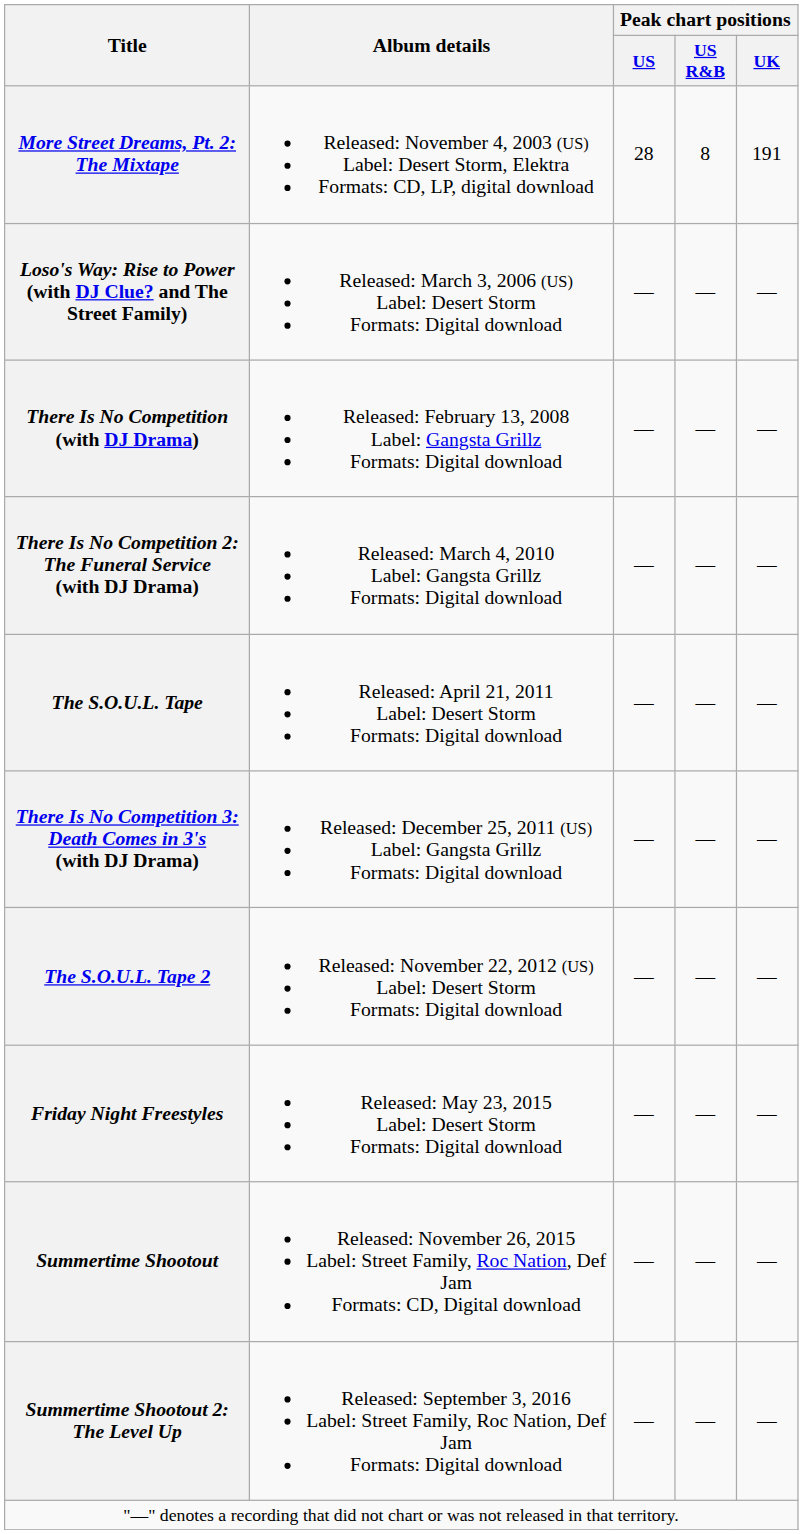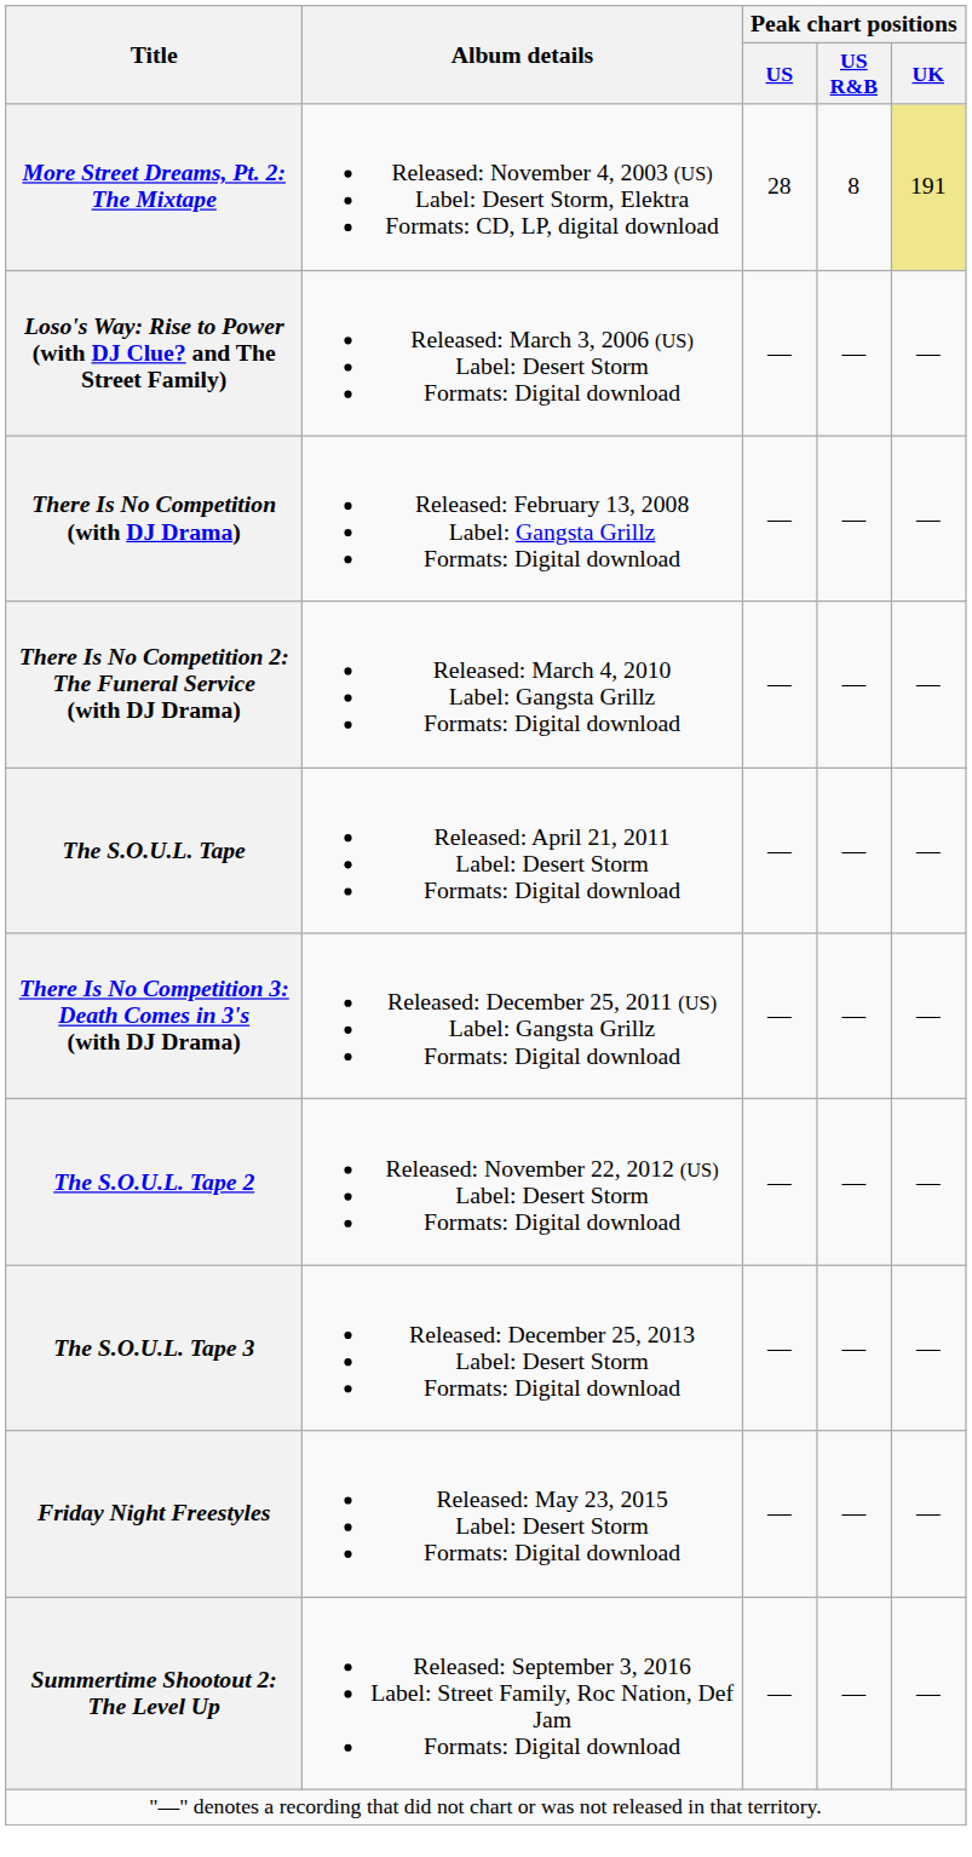 <table class="wikitable plainrowheaders" style="text-align:center;">
 <tr>
 <th scope="col" rowspan="2" style="width:12em;">Title</th>
 <th scope="col" rowspan="2" style="width:18em;">Album details</th>
 <th scope="col" colspan="3">Peak chart positions</th>
 </tr>
 <tr>
 <th scope="col" style="width:3em;font-size:90%;"><a href='#'>US</a><br></th>
 <th scope="col" style="width:3em;font-size:90%;"><a href='#'>US<br>R&B</a><br></th>
 <th scope="col" style="width:3em;font-size:90%;"><a href='#'>UK</a><br></th>
 </tr>
 <tr>
 <th scope="row"><em><a href='#'>More Street Dreams, Pt. 2: The Mixtape</a></em></th>
 <td><br><ul><li>Released: November 4, 2003 <small>(US)</small></li><li>Label: Desert Storm, Elektra</li><li>Formats: CD, LP, digital download</li></ul></td>
 <td>28</td>
 <td>8</td>
-<td>191</td>
+<td style="background: khaki;">191</td>
 </tr>
 <tr>
 <th scope="row"><em>Loso's Way: Rise to Power</em><br><span>(with <a href='#'>DJ Clue?</a> and The Street Family)</span></th>
 <td><br><ul><li>Released: March 3, 2006 <small>(US)</small></li><li>Label: Desert Storm</li><li>Formats: Digital download</li></ul></td>
 <td>—</td>
 <td>—</td>
 <td>—</td>
 </tr>
 <tr>
 <th scope="row"><em>There Is No Competition</em><br><span>(with <a href='#'>DJ Drama</a>)</span></th>
 <td><br><ul><li>Released: February 13, 2008</li><li>Label: <a href='#'>Gangsta Grillz</a></li><li>Formats: Digital download</li></ul></td>
 <td>—</td>
 <td>—</td>
 <td>—</td>
 </tr>
 <tr>
 <th scope="row"><em>There Is No Competition 2: The Funeral Service</em><br><span>(with DJ Drama)</span></th>
 <td><br><ul><li>Released: March 4, 2010</li><li>Label: Gangsta Grillz</li><li>Formats: Digital download</li></ul></td>
 <td>—</td>
 <td>—</td>
 <td>—</td>
 </tr>
 <tr>
 <th scope="row"><em>The S.O.U.L. Tape</em></th>
 <td><br><ul><li>Released: April 21, 2011</li><li>Label: Desert Storm</li><li>Formats: Digital download</li></ul></td>
 <td>—</td>
 <td>—</td>
 <td>—</td>
 </tr>
 <tr>
 <th scope="row"><em><a href='#'>There Is No Competition 3: Death Comes in 3's</a></em><br><span>(with DJ Drama)</span></th>
 <td><br><ul><li>Released: December 25, 2011 <small>(US)</small></li><li>Label: Gangsta Grillz</li><li>Formats: Digital download</li></ul></td>
 <td>—</td>
 <td>—</td>
 <td>—</td>
 </tr>
 <tr>
 <th scope="row"><em><a href='#'>The S.O.U.L. Tape 2</a></em></th>
 <td><br><ul><li>Released: November 22, 2012 <small>(US)</small></li><li>Label: Desert Storm</li><li>Formats: Digital download</li></ul></td>
 <td>—</td>
 <td>—</td>
 <td>—</td>
 </tr>
 <tr>
-<th scope="row"><em>Friday Night Freestyles</em></th>
-<td><br><ul><li>Released: May 23, 2015</li><li>Label: Desert Storm</li><li>Formats: Digital download</li></ul></td>
+<th scope="row"><em>The S.O.U.L. Tape 3</em></th>
+<td><br><ul><li>Released: December 25, 2013</li><li>Label: Desert Storm</li><li>Formats: Digital download</li></ul></td>
 <td>—</td>
 <td>—</td>
 <td>—</td>
 </tr>
 <tr>
-<th scope="row"><em>Summertime Shootout</em></th>
-<td><br><ul><li>Released: November 26, 2015</li><li>Label: Street Family, <a href='#'>Roc Nation</a>, Def Jam</li><li>Formats: CD, Digital download</li></ul></td>
+<th scope="row"><em>Friday Night Freestyles</em></th>
+<td><br><ul><li>Released: May 23, 2015</li><li>Label: Desert Storm</li><li>Formats: Digital download</li></ul></td>
 <td>—</td>
 <td>—</td>
 <td>—</td>
 </tr>
 <tr>
 <th scope="row"><em>Summertime Shootout 2: The Level Up</em></th>
 <td><br><ul><li>Released: September 3, 2016</li><li>Label: Street Family, Roc Nation, Def Jam</li><li>Formats: Digital download</li></ul></td>
 <td>—</td>
 <td>—</td>
 <td>—</td>
 </tr>
 <tr>
 <td colspan="5" style="font-size:90%">"—" denotes a recording that did not chart or was not released in that territory.</td>
 </tr>
 </table>
